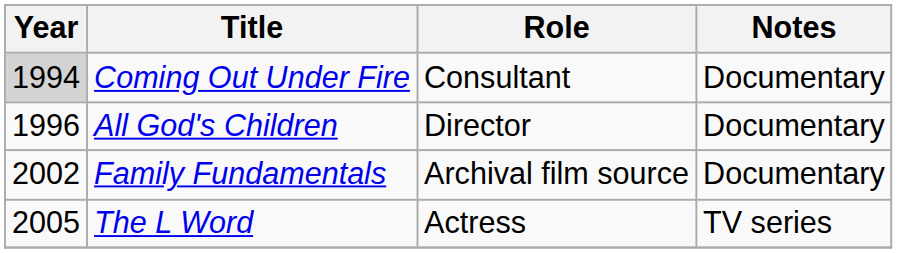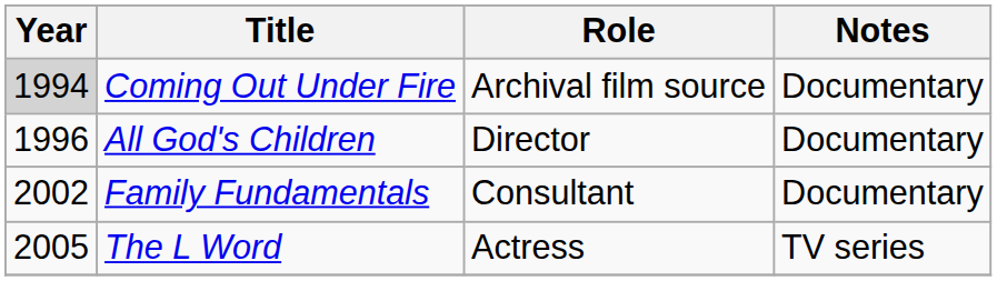 <table class="wikitable sortable">
 <tr>
 <th>Year</th>
 <th>Title</th>
 <th>Role</th>
 <th class="unsortable">Notes</th>
 </tr>
 <tr>
 <td style="background: lightgrey;">1994</td>
 <td><em><a href='#'>Coming Out Under Fire</a></em></td>
-<td>Consultant</td>
+<td>Archival film source</td>
 <td>Documentary</td>
 </tr>
 <tr>
 <td>1996</td>
 <td><em><a href='#'>All God's Children</a></em></td>
 <td>Director</td>
 <td>Documentary</td>
 </tr>
 <tr>
 <td>2002</td>
 <td><em><a href='#'>Family Fundamentals</a></em></td>
-<td>Archival film source</td>
+<td>Consultant</td>
 <td>Documentary</td>
 </tr>
 <tr>
 <td>2005</td>
 <td><em><a href='#'>The L Word</a></em></td>
 <td>Actress</td>
 <td>TV series</td>
 </tr>
 <tr>
 </tr>
 </table>
